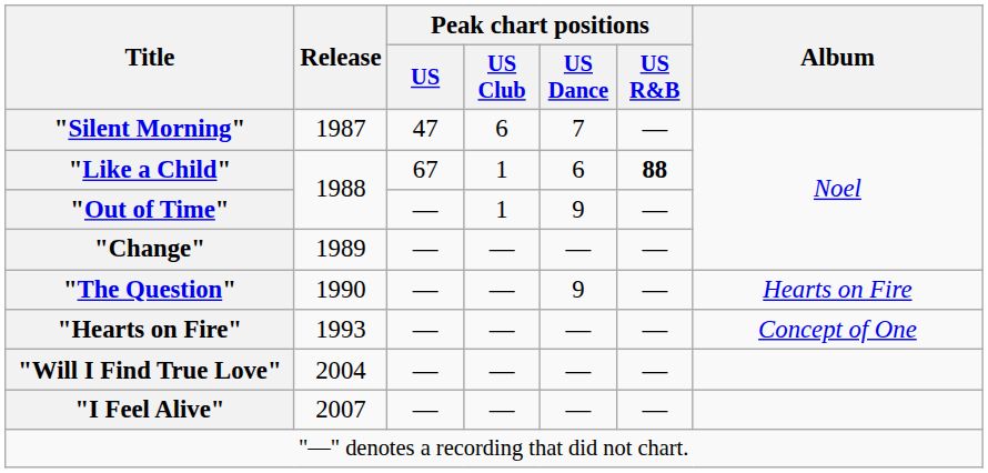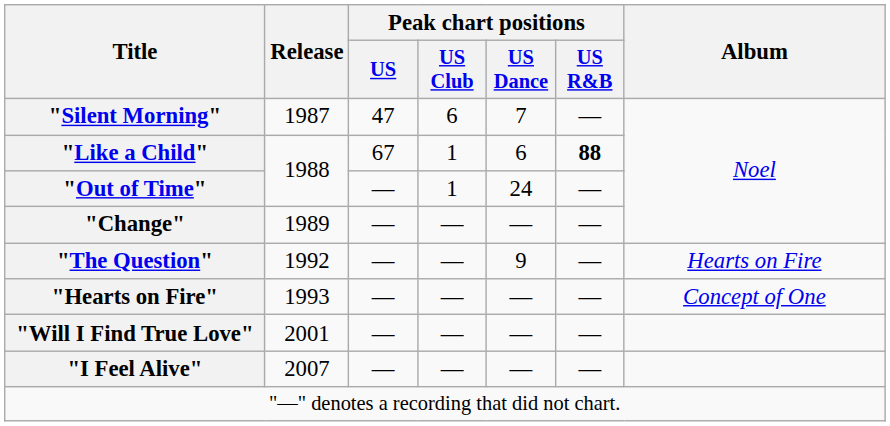 <table class="wikitable plainrowheaders" style="text-align:center;">
 <tr>
 <th scope="col" rowspan="2" style="width:11em;">Title</th>
 <th scope="col" rowspan="2" style="width:0.5em;">Release</th>
 <th colspan="4" scope="col">Peak chart positions</th>
 <th scope="col" rowspan="2" style="width:11em;">Album</th>
 </tr>
 <tr>
 <th scope="col" style="width:2.9em;font-size:90%;"><a href='#'>US</a></th>
 <th scope="col" style="width:2.9em;font-size:90%;"><a href='#'>US<br>Club</a></th>
 <th scope="col" style="width:2.9em;font-size:90%;"><a href='#'>US<br>Dance</a></th>
 <th scope="col" style="width:2.9em;font-size:90%;"><a href='#'>US<br>R&B</a></th>
 </tr>
 <tr>
 <th scope="row">"<a href='#'>Silent Morning</a>"</th>
 <td>1987</td>
 <td>47</td>
 <td>6</td>
 <td>7</td>
 <td>—</td>
 <td rowspan=4><em><a href='#'>Noel</a></em></td>
 </tr>
 <tr>
 <th scope="row">"<a href='#'>Like a Child</a>"</th>
 <td rowspan=2>1988</td>
 <td>67</td>
 <td>1</td>
 <td>6</td>
 <td><strong>88</strong></td>
 </tr>
 <tr>
 <th scope="row">"<a href='#'>Out of Time</a>"</th>
 <td>—</td>
 <td>1</td>
-<td>9</td>
+<td>24</td>
 <td>—</td>
 </tr>
 <tr>
 <th scope="row">"Change"</th>
 <td>1989</td>
 <td>—</td>
 <td>—</td>
 <td>—</td>
 <td>—</td>
 </tr>
 <tr>
 <th scope="row">"<a href='#'>The Question</a>"</th>
-<td>1990</td>
+<td>1992</td>
 <td>—</td>
 <td>—</td>
 <td>9</td>
 <td>—</td>
 <td><em><a href='#'>Hearts on Fire</a></em></td>
 </tr>
 <tr>
 <th scope="row">"Hearts on Fire"</th>
 <td>1993</td>
 <td>—</td>
 <td>—</td>
 <td>—</td>
 <td>—</td>
 <td><em><a href='#'>Concept of One</a></em></td>
 </tr>
 <tr>
 <th scope="row">"Will I Find True Love"</th>
-<td>2004</td>
+<td>2001</td>
 <td>—</td>
 <td>—</td>
 <td>—</td>
 <td>—</td>
 <td></td>
 </tr>
 <tr>
 <th scope="row">"I Feel Alive"</th>
 <td>2007</td>
 <td>—</td>
 <td>—</td>
 <td>—</td>
 <td>—</td>
 <td></td>
 </tr>
 <tr>
 <td colspan="7" style="font-size:90%">"—" denotes a recording that did not chart.</td>
 </tr>
 </table>
